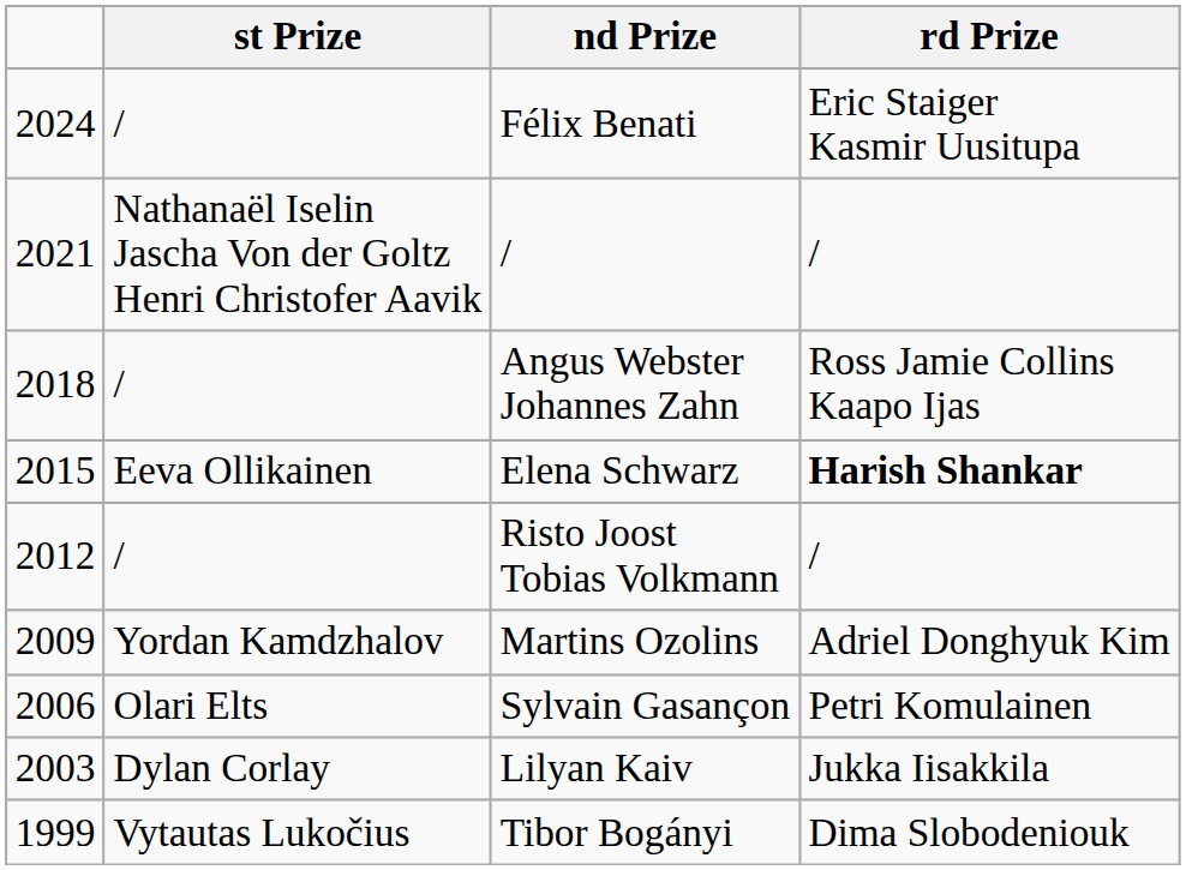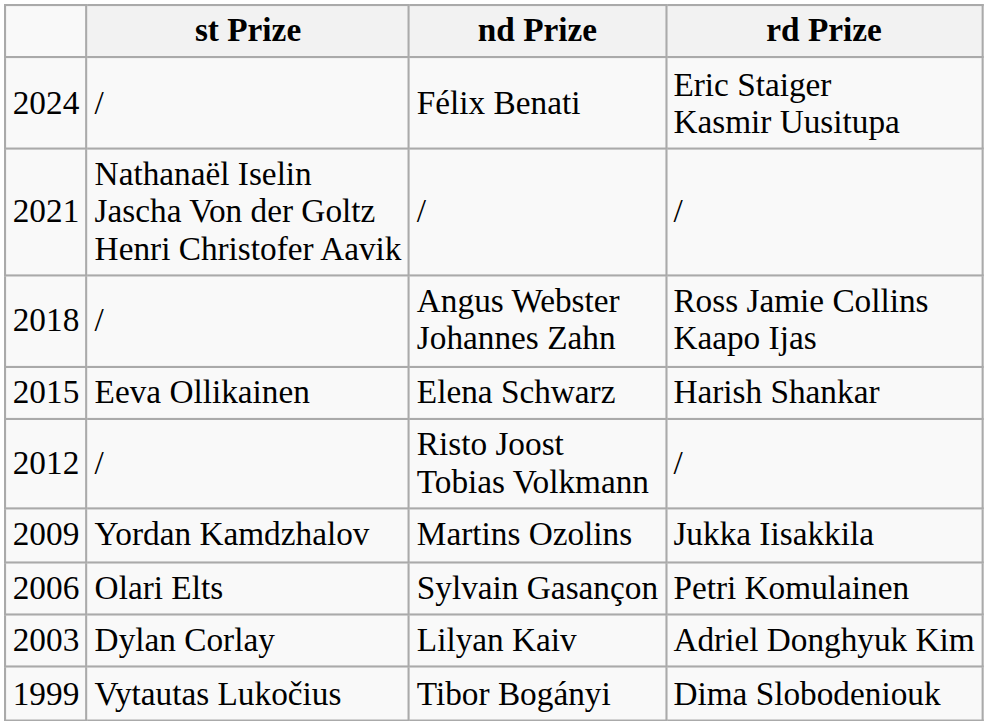 <table class="wikitable" style="style="background-color:#ffec00;">
 <tr>
 <td></td>
 <th>st Prize</th>
 <th>nd Prize</th>
 <th>rd Prize</th>
 </tr>
 <tr>
 <td>2024</td>
 <td><div>/</div></td>
 <td>Félix Benati</td>
 <td>Eric Staiger<br>Kasmir Uusitupa</td>
 </tr>
 <tr>
 <td>2021</td>
 <td>Nathanaël Iselin <br>Jascha Von der Goltz <br>Henri Christofer Aavik</td>
 <td><div>/</div></td>
 <td><div>/</div></td>
 </tr>
 <tr>
 <td>2018</td>
 <td><div>/</div></td>
 <td>Angus Webster<br>Johannes Zahn</td>
 <td>Ross Jamie Collins<br>Kaapo Ijas</td>
 </tr>
 <tr>
 <td>2015</td>
 <td>Eeva Ollikainen</td>
 <td>Elena Schwarz</td>
-<td><strong>Harish Shankar</strong></td>
+<td>Harish Shankar</td>
 </tr>
 <tr>
 <td>2012</td>
 <td><div>/</div></td>
 <td>Risto Joost<br>Tobias Volkmann</td>
 <td><div>/</div></td>
 </tr>
 <tr>
 <td>2009</td>
 <td>Yordan Kamdzhalov</td>
 <td>Martins Ozolins</td>
-<td>Adriel Donghyuk Kim</td>
+<td>Jukka Iisakkila</td>
 </tr>
 <tr>
 <td>2006</td>
 <td>Olari Elts</td>
 <td>Sylvain Gasançon</td>
 <td>Petri Komulainen</td>
 </tr>
 <tr>
 <td>2003</td>
 <td>Dylan Corlay</td>
 <td>Lilyan Kaiv</td>
-<td>Jukka Iisakkila</td>
+<td>Adriel Donghyuk Kim</td>
 </tr>
 <tr>
 <td>1999</td>
 <td>Vytautas Lukočius</td>
 <td>Tibor Bogányi</td>
 <td>Dima Slobodeniouk</td>
 </tr>
 </table>
